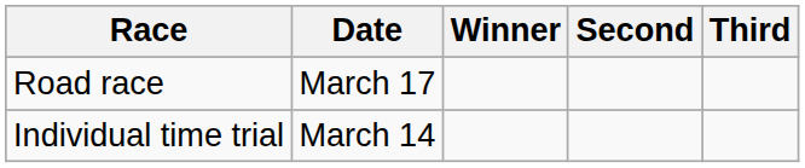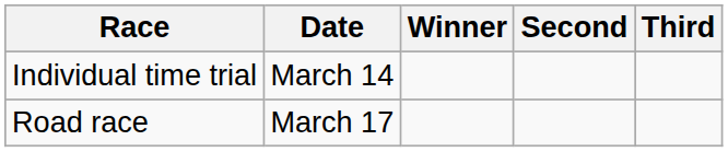 <table class="wikitable">
 <tr>
 <th>Race</th>
 <th>Date</th>
 <th>Winner</th>
 <th>Second</th>
 <th>Third</th>
 </tr>
 <tr>
+<td>Individual time trial</td>
+<td>March 14</td>
+<td></td>
+<td></td>
+<td></td>
+</tr>
+<tr>
 <td>Road race</td>
 <td>March 17</td>
 <td></td>
 <td></td>
 <td></td>
 </tr>
-<tr>
-<td>Individual time trial</td>
-<td>March 14</td>
-<td></td>
-<td></td>
-<td></td>
-</tr>
 </table>
